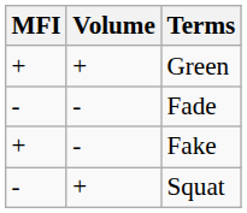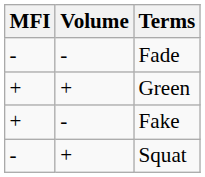 <table class="wikitable">
 <tr>
 <th>MFI</th>
 <th>Volume</th>
 <th>Terms</th>
 </tr>
 <tr>
+<td>-</td>
+<td>-</td>
+<td>Fade</td>
+</tr>
+<tr>
 <td>+</td>
 <td>+</td>
 <td>Green</td>
-</tr>
-<tr>
-<td>-</td>
-<td>-</td>
-<td>Fade</td>
 </tr>
 <tr>
 <td>+</td>
 <td>-</td>
 <td>Fake</td>
 </tr>
 <tr>
 <td>-</td>
 <td>+</td>
 <td>Squat</td>
 </tr>
 </table>
